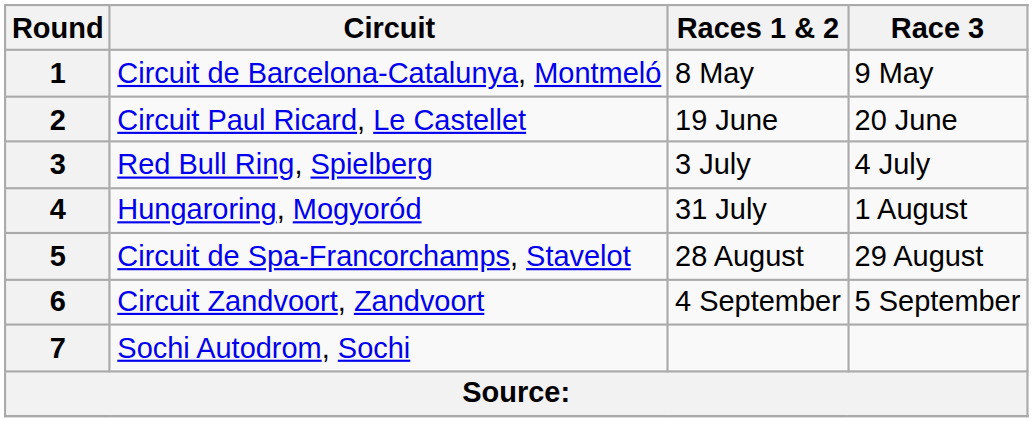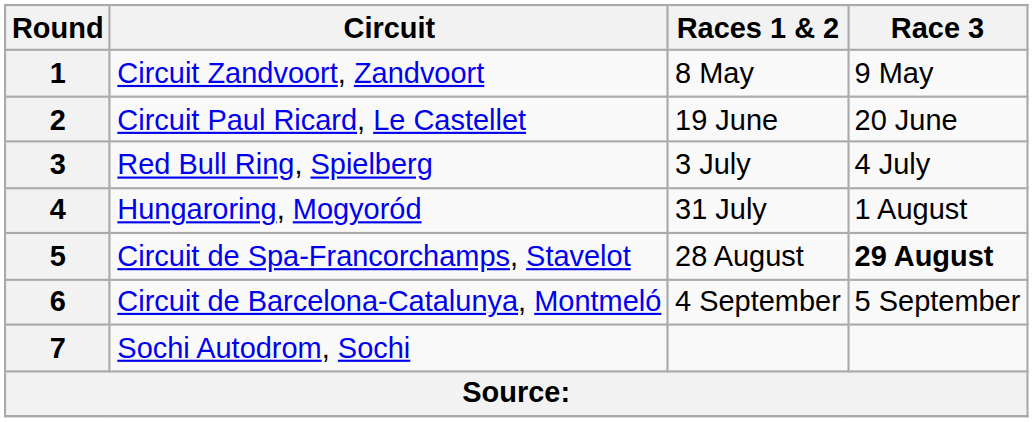 <table class=wikitable style="font-size:85%;">
 <tr>
 <th>Round</th>
 <th>Circuit</th>
 <th nowrap>Races 1 & 2</th>
 <th nowrap>Race 3</th>
 </tr>
 <tr>
 <th>1</th>
-<td nowrap> <a href='#'>Circuit de Barcelona-Catalunya</a>, <a href='#'>Montmeló</a></td>
+<td> <a href='#'>Circuit Zandvoort</a>, <a href='#'>Zandvoort</a></td>
 <td>8 May</td>
 <td>9 May</td>
 </tr>
 <tr>
 <th>2</th>
 <td> <a href='#'>Circuit Paul Ricard</a>, <a href='#'>Le Castellet</a></td>
 <td>19 June</td>
 <td>20 June</td>
 </tr>
 <tr>
 <th>3</th>
 <td> <a href='#'>Red Bull Ring</a>, <a href='#'>Spielberg</a></td>
 <td>3 July</td>
 <td>4 July</td>
 </tr>
 <tr>
 <th>4</th>
 <td> <a href='#'>Hungaroring</a>, <a href='#'>Mogyoród</a></td>
 <td>31 July</td>
 <td>1 August</td>
 </tr>
 <tr>
 <th>5</th>
 <td> <a href='#'>Circuit de Spa-Francorchamps</a>, <a href='#'>Stavelot</a></td>
 <td>28 August</td>
-<td>29 August</td>
+<td><strong>29 August</strong></td>
 </tr>
 <tr>
 <th>6</th>
-<td> <a href='#'>Circuit Zandvoort</a>, <a href='#'>Zandvoort</a></td>
+<td nowrap> <a href='#'>Circuit de Barcelona-Catalunya</a>, <a href='#'>Montmeló</a></td>
 <td nowrap>4 September</td>
 <td nowrap>5 September</td>
 </tr>
 <tr>
 <th>7</th>
 <td> <a href='#'>Sochi Autodrom</a>, <a href='#'>Sochi</a></td>
 <td></td>
 <td></td>
 </tr>
 <tr>
 <th colspan=4>Source:</th>
 </tr>
 <tr>
 </tr>
 </table>
